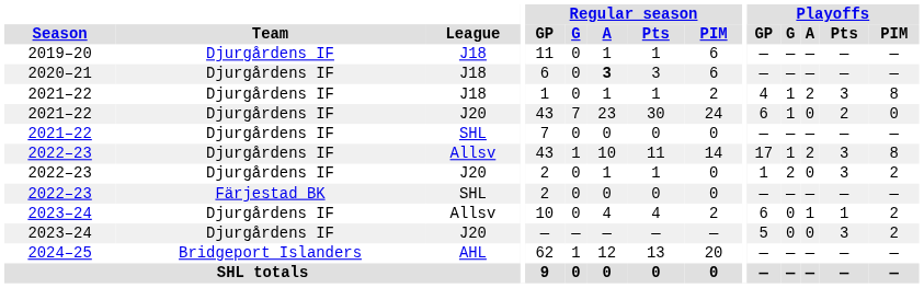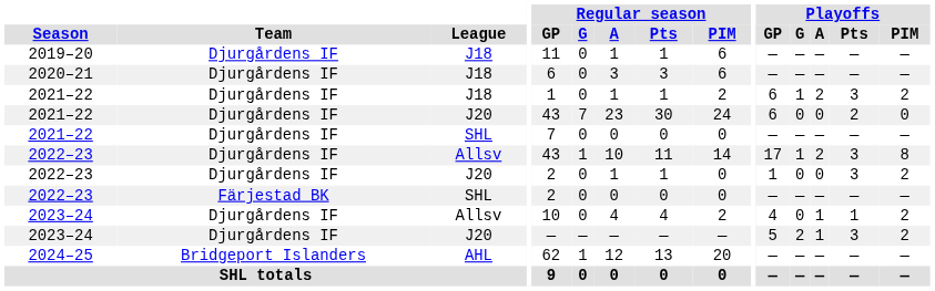 <table border="0" cellpadding="1" cellspacing="0" style="text-align:center; width:60em">
 <tr bgcolor="#e0e0e0">
 <th colspan="3" bgcolor="#ffffff"></th>
 <th rowspan="99" bgcolor="#ffffff"></th>
 <th colspan="5"><a href='#'>Regular season</a></th>
 <th rowspan="99" bgcolor="#ffffff"></th>
 <th colspan="5"><a href='#'>Playoffs</a></th>
 </tr>
 <tr bgcolor="#e0e0e0">
 <th><a href='#'>Season</a></th>
 <th>Team</th>
 <th>League</th>
 <th>GP</th>
 <th><a href='#'>G</a></th>
 <th><a href='#'>A</a></th>
 <th><a href='#'>Pts</a></th>
 <th><a href='#'>PIM</a></th>
 <th>GP</th>
 <th>G</th>
 <th>A</th>
 <th>Pts</th>
 <th>PIM</th>
 </tr>
 <tr>
 <td>2019–20</td>
 <td><a href='#'>Djurgårdens IF</a></td>
 <td><a href='#'>J18</a></td>
 <td>11</td>
 <td>0</td>
 <td>1</td>
 <td>1</td>
 <td>6</td>
 <td>—</td>
 <td>—</td>
 <td>—</td>
 <td>—</td>
 <td>—</td>
 </tr>
 <tr bgcolor="#f0f0f0">
 <td>2020–21</td>
 <td>Djurgårdens IF</td>
 <td>J18</td>
 <td>6</td>
 <td>0</td>
-<td><strong>3</strong></td>
+<td>3</td>
 <td>3</td>
 <td>6</td>
 <td>—</td>
 <td>—</td>
 <td>—</td>
 <td>—</td>
 <td>—</td>
 </tr>
 <tr>
 <td>2021–22</td>
 <td>Djurgårdens IF</td>
 <td>J18</td>
 <td>1</td>
 <td>0</td>
 <td>1</td>
 <td>1</td>
 <td>2</td>
-<td>4</td>
+<td>6</td>
 <td>1</td>
 <td>2</td>
 <td>3</td>
-<td>8</td>
+<td>2</td>
 </tr>
 <tr bgcolor="#f0f0f0">
 <td>2021–22</td>
 <td>Djurgårdens IF</td>
 <td>J20</td>
 <td>43</td>
 <td>7</td>
 <td>23</td>
 <td>30</td>
 <td>24</td>
 <td>6</td>
-<td>1</td>
+<td>0</td>
 <td>0</td>
 <td>2</td>
 <td>0</td>
 </tr>
 <tr>
 <td><a href='#'>2021–22</a></td>
 <td>Djurgårdens IF</td>
 <td><a href='#'>SHL</a></td>
 <td>7</td>
 <td>0</td>
 <td>0</td>
 <td>0</td>
 <td>0</td>
 <td>—</td>
 <td>—</td>
 <td>—</td>
 <td>—</td>
 <td>—</td>
 </tr>
 <tr bgcolor="#f0f0f0">
 <td><a href='#'>2022–23</a></td>
 <td>Djurgårdens IF</td>
 <td><a href='#'>Allsv</a></td>
 <td>43</td>
 <td>1</td>
 <td>10</td>
 <td>11</td>
 <td>14</td>
 <td>17</td>
 <td>1</td>
 <td>2</td>
 <td>3</td>
 <td>8</td>
 </tr>
 <tr>
 <td>2022–23</td>
 <td>Djurgårdens IF</td>
 <td>J20</td>
 <td>2</td>
 <td>0</td>
 <td>1</td>
 <td>1</td>
 <td>0</td>
 <td>1</td>
-<td>2</td>
+<td>0</td>
 <td>0</td>
 <td>3</td>
 <td>2</td>
 </tr>
 <tr bgcolor="#f0f0f0">
 <td><a href='#'>2022–23</a></td>
 <td><a href='#'>Färjestad BK</a></td>
 <td>SHL</td>
 <td>2</td>
 <td>0</td>
 <td>0</td>
 <td>0</td>
 <td>0</td>
 <td>—</td>
 <td>—</td>
 <td>—</td>
 <td>—</td>
 <td>—</td>
 </tr>
 <tr>
 <td><a href='#'>2023–24</a></td>
 <td>Djurgårdens IF</td>
 <td>Allsv</td>
 <td>10</td>
 <td>0</td>
 <td>4</td>
 <td>4</td>
 <td>2</td>
-<td>6</td>
+<td>4</td>
 <td>0</td>
 <td>1</td>
 <td>1</td>
 <td>2</td>
 </tr>
 <tr bgcolor="#f0f0f0">
 <td>2023–24</td>
 <td>Djurgårdens IF</td>
 <td>J20</td>
 <td>—</td>
 <td>—</td>
 <td>—</td>
 <td>—</td>
 <td>—</td>
 <td>5</td>
-<td>0</td>
-<td>0</td>
+<td>2</td>
+<td>1</td>
 <td>3</td>
 <td>2</td>
 </tr>
 <tr>
 <td><a href='#'>2024–25</a></td>
 <td><a href='#'>Bridgeport Islanders</a></td>
 <td><a href='#'>AHL</a></td>
 <td>62</td>
 <td>1</td>
 <td>12</td>
 <td>13</td>
 <td>20</td>
 <td>—</td>
 <td>—</td>
 <td>—</td>
 <td>—</td>
 <td>—</td>
 </tr>
 <tr style="background:#e0e0e0;">
 <th colspan="3">SHL totals</th>
 <th>9</th>
 <th>0</th>
 <th>0</th>
 <th>0</th>
 <th>0</th>
 <th>—</th>
 <th>—</th>
 <th>—</th>
 <th>—</th>
 <th>—</th>
 </tr>
 </table>
